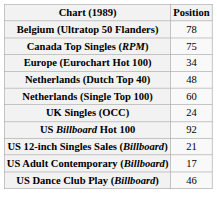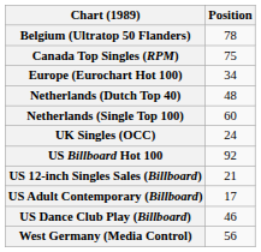 <table class="wikitable sortable plainrowheaders" style="text-align:center">
 <tr>
 <th>Chart (1989)</th>
 <th>Position</th>
 </tr>
 <tr>
 <th scope="row">Belgium (Ultratop 50 Flanders)</th>
 <td style="text-align:center;">78</td>
 </tr>
 <tr>
 <th scope="row">Canada Top Singles (<em>RPM</em>)</th>
 <td style="text-align:center;">75</td>
 </tr>
 <tr>
 <th scope="row">Europe (Eurochart Hot 100)</th>
 <td style="text-align:center;">34</td>
 </tr>
 <tr>
 <th scope="row">Netherlands (Dutch Top 40)</th>
 <td style="text-align:center;">48</td>
 </tr>
 <tr>
 <th scope="row">Netherlands (Single Top 100)</th>
 <td style="text-align:center;">60</td>
 </tr>
 <tr>
 <th scope="row">UK Singles (OCC)</th>
 <td style="text-align:center;">24</td>
 </tr>
 <tr>
 <th scope="row">US <em>Billboard</em> Hot 100</th>
 <td style="text-align:center;">92</td>
 </tr>
 <tr>
 <th scope="row">US 12-inch Singles Sales (<em>Billboard</em>)</th>
 <td style="text-align:center;">21</td>
 </tr>
 <tr>
 <th scope="row">US Adult Contemporary (<em>Billboard</em>)</th>
 <td style="text-align:center;">17</td>
 </tr>
 <tr>
 <th scope="row">US Dance Club Play (<em>Billboard</em>)</th>
 <td style="text-align:center;">46</td>
 </tr>
+<tr>
+<th scope="row">West Germany (Media Control)</th>
+<td style="text-align:center;">56</td>
+</tr>
 </table>
